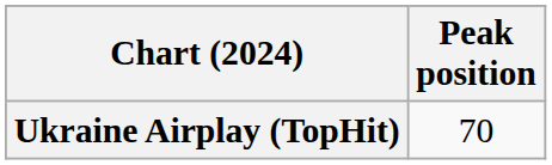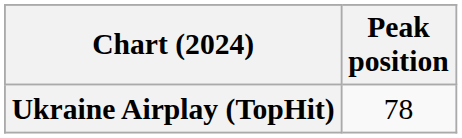 <table class="wikitable plainrowheaders" style="text-align:center">
 <tr>
 <th scope="col">Chart (2024)</th>
 <th scope="col">Peak<br>position</th>
 </tr>
 <tr>
 <th scope="row">Ukraine Airplay (TopHit)</th>
-<td>70</td>
+<td>78</td>
 </tr>
 </table>
